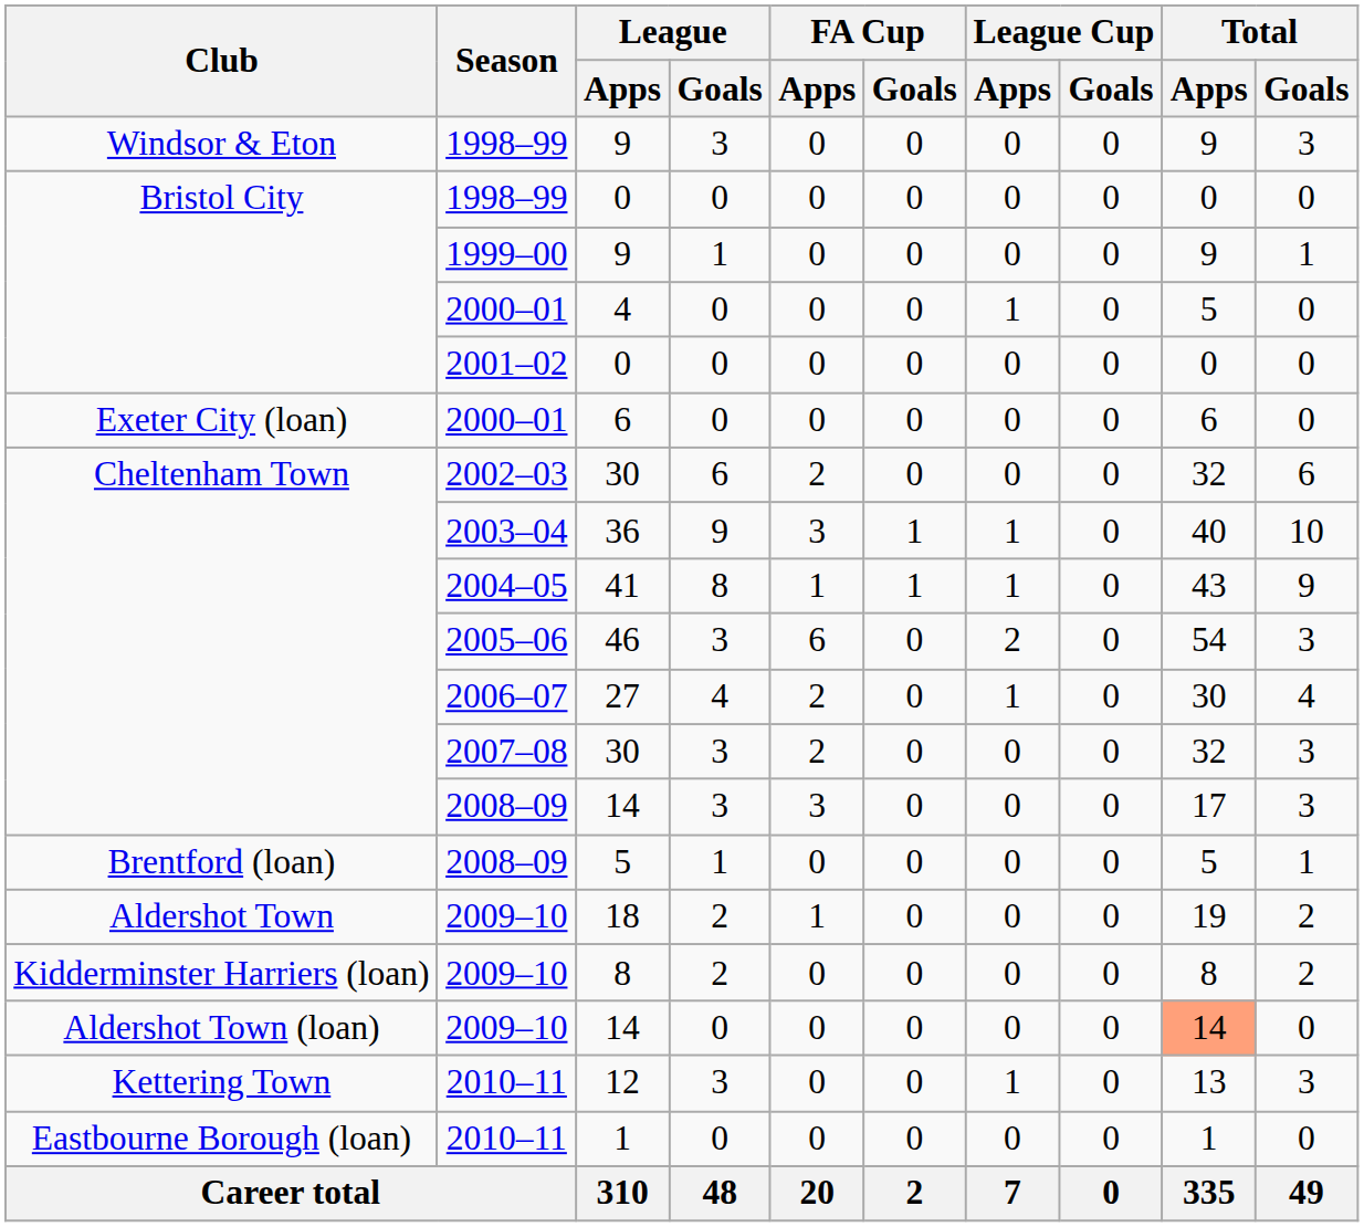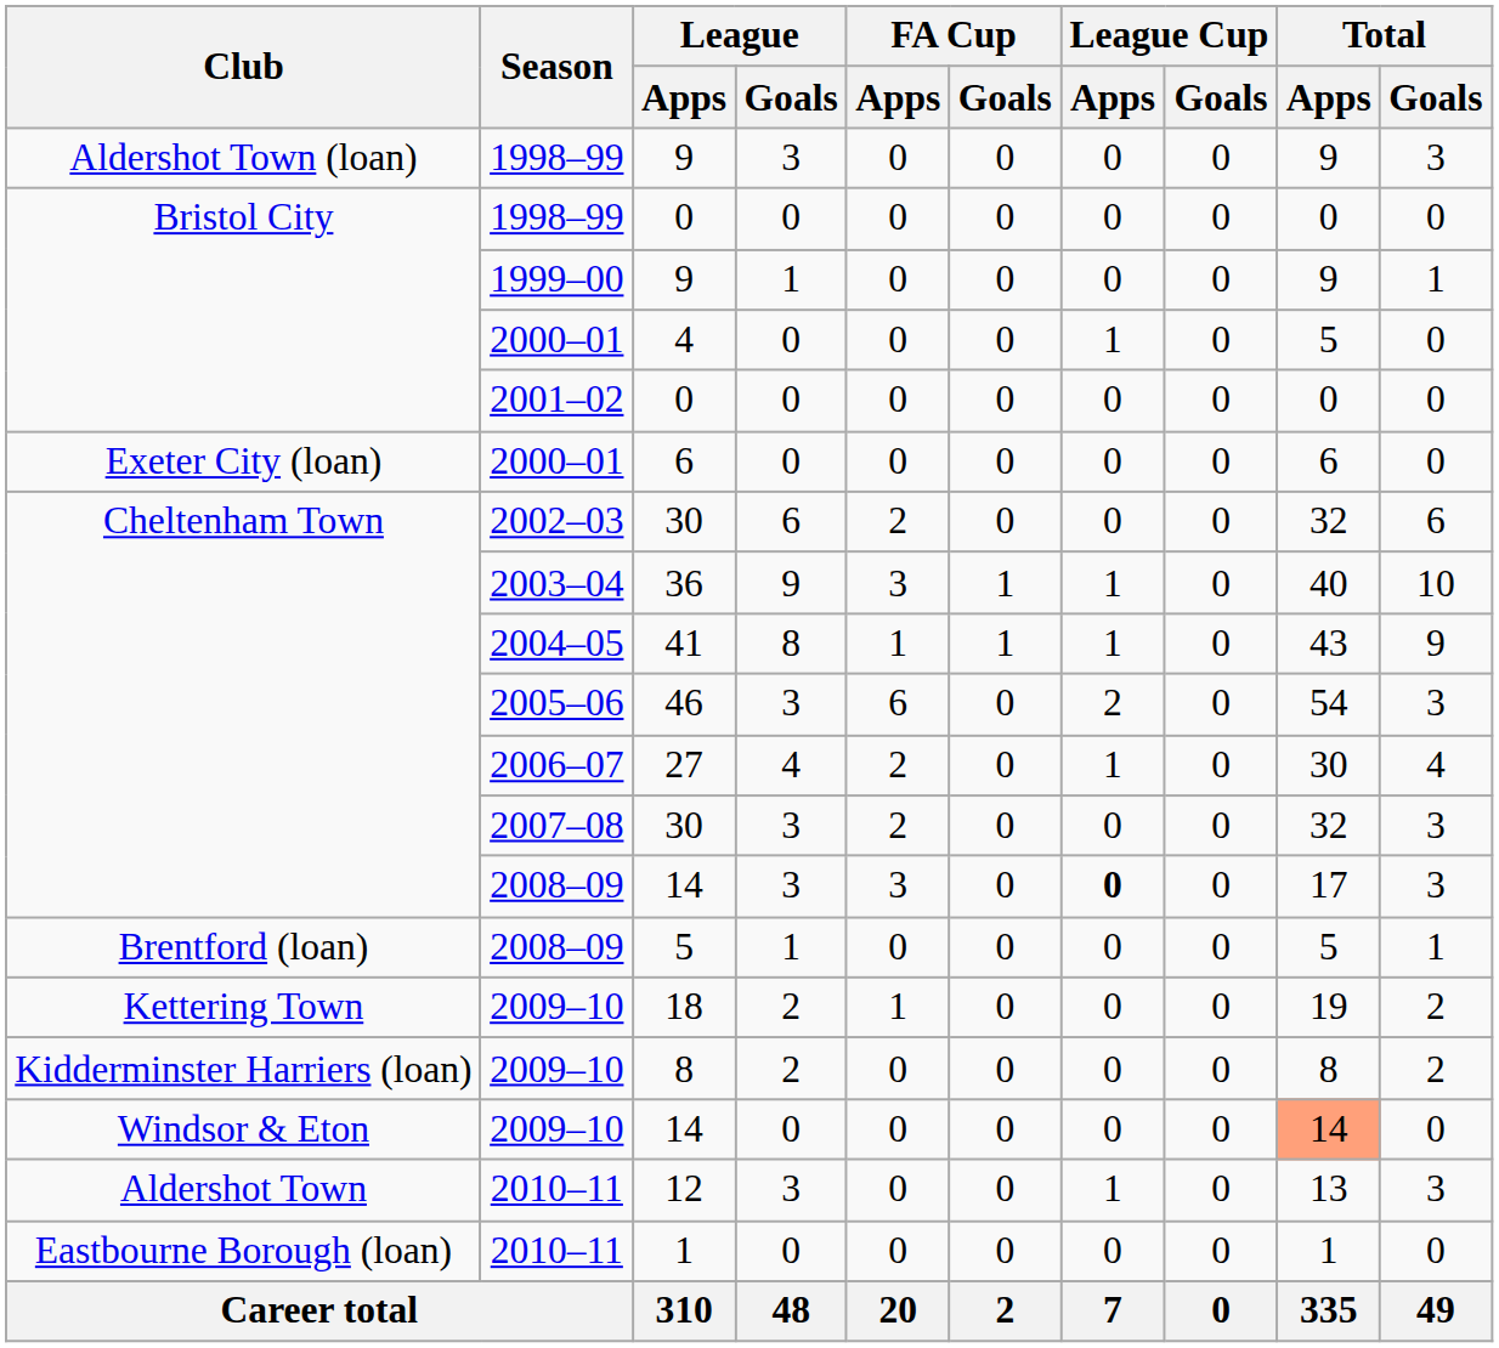 <table class="wikitable" style="text-align:center;">
 <tr>
 <th rowspan="2">Club</th>
 <th rowspan="2">Season</th>
 <th colspan="2">League</th>
 <th colspan="2">FA Cup</th>
 <th colspan="2">League Cup</th>
 <th colspan="2">Total</th>
 </tr>
 <tr>
 <th>Apps</th>
 <th>Goals</th>
 <th>Apps</th>
 <th>Goals</th>
 <th>Apps</th>
 <th>Goals</th>
 <th>Apps</th>
 <th>Goals</th>
 </tr>
 <tr>
-<td style="vertical-align:top;"><a href='#'>Windsor & Eton</a></td>
+<td style="vertical-align:top;"><a href='#'>Aldershot Town</a> (loan)</td>
 <td><a href='#'>1998–99</a></td>
 <td>9</td>
 <td>3</td>
 <td>0</td>
 <td>0</td>
 <td>0</td>
 <td>0</td>
 <td>9</td>
 <td>3</td>
 </tr>
 <tr>
 <td rowspan="4" style="vertical-align:top;"><a href='#'>Bristol City</a></td>
 <td><a href='#'>1998–99</a></td>
 <td>0</td>
 <td>0</td>
 <td>0</td>
 <td>0</td>
 <td>0</td>
 <td>0</td>
 <td>0</td>
 <td>0</td>
 </tr>
 <tr>
 <td><a href='#'>1999–00</a></td>
 <td>9</td>
 <td>1</td>
 <td>0</td>
 <td>0</td>
 <td>0</td>
 <td>0</td>
 <td>9</td>
 <td>1</td>
 </tr>
 <tr>
 <td><a href='#'>2000–01</a></td>
 <td>4</td>
 <td>0</td>
 <td>0</td>
 <td>0</td>
 <td>1</td>
 <td>0</td>
 <td>5</td>
 <td>0</td>
 </tr>
 <tr>
 <td><a href='#'>2001–02</a></td>
 <td>0</td>
 <td>0</td>
 <td>0</td>
 <td>0</td>
 <td>0</td>
 <td>0</td>
 <td>0</td>
 <td>0</td>
 </tr>
 <tr>
 <td style="vertical-align:top;"><a href='#'>Exeter City</a> (loan)</td>
 <td><a href='#'>2000–01</a></td>
 <td>6</td>
 <td>0</td>
 <td>0</td>
 <td>0</td>
 <td>0</td>
 <td>0</td>
 <td>6</td>
 <td>0</td>
 </tr>
 <tr>
 <td rowspan="7" style="vertical-align:top;"><a href='#'>Cheltenham Town</a></td>
 <td><a href='#'>2002–03</a></td>
 <td>30</td>
 <td>6</td>
 <td>2</td>
 <td>0</td>
 <td>0</td>
 <td>0</td>
 <td>32</td>
 <td>6</td>
 </tr>
 <tr>
 <td><a href='#'>2003–04</a></td>
 <td>36</td>
 <td>9</td>
 <td>3</td>
 <td>1</td>
 <td>1</td>
 <td>0</td>
 <td>40</td>
 <td>10</td>
 </tr>
 <tr>
 <td><a href='#'>2004–05</a></td>
 <td>41</td>
 <td>8</td>
 <td>1</td>
 <td>1</td>
 <td>1</td>
 <td>0</td>
 <td>43</td>
 <td>9</td>
 </tr>
 <tr>
 <td><a href='#'>2005–06</a></td>
 <td>46</td>
 <td>3</td>
 <td>6</td>
 <td>0</td>
 <td>2</td>
 <td>0</td>
 <td>54</td>
 <td>3</td>
 </tr>
 <tr>
 <td><a href='#'>2006–07</a></td>
 <td>27</td>
 <td>4</td>
 <td>2</td>
 <td>0</td>
 <td>1</td>
 <td>0</td>
 <td>30</td>
 <td>4</td>
 </tr>
 <tr>
 <td><a href='#'>2007–08</a></td>
 <td>30</td>
 <td>3</td>
 <td>2</td>
 <td>0</td>
 <td>0</td>
 <td>0</td>
 <td>32</td>
 <td>3</td>
 </tr>
 <tr>
 <td><a href='#'>2008–09</a></td>
 <td>14</td>
 <td>3</td>
 <td>3</td>
 <td>0</td>
-<td>0</td>
+<td><strong>0</strong></td>
 <td>0</td>
 <td>17</td>
 <td>3</td>
 </tr>
 <tr>
 <td style="vertical-align:top;"><a href='#'>Brentford</a> (loan)</td>
 <td><a href='#'>2008–09</a></td>
 <td>5</td>
 <td>1</td>
 <td>0</td>
 <td>0</td>
 <td>0</td>
 <td>0</td>
 <td>5</td>
 <td>1</td>
 </tr>
 <tr>
-<td style="vertical-align:top;"><a href='#'>Aldershot Town</a></td>
+<td style="vertical-align:top;"><a href='#'>Kettering Town</a></td>
 <td><a href='#'>2009–10</a></td>
 <td>18</td>
 <td>2</td>
 <td>1</td>
 <td>0</td>
 <td>0</td>
 <td>0</td>
 <td>19</td>
 <td>2</td>
 </tr>
 <tr>
 <td style="vertical-align:top;"><a href='#'>Kidderminster Harriers</a> (loan)</td>
 <td><a href='#'>2009–10</a></td>
 <td>8</td>
 <td>2</td>
 <td>0</td>
 <td>0</td>
 <td>0</td>
 <td>0</td>
 <td>8</td>
 <td>2</td>
 </tr>
 <tr>
-<td style="vertical-align:top;"><a href='#'>Aldershot Town</a> (loan)</td>
+<td style="vertical-align:top;"><a href='#'>Windsor & Eton</a></td>
 <td><a href='#'>2009–10</a></td>
 <td>14</td>
 <td>0</td>
 <td>0</td>
 <td>0</td>
 <td>0</td>
 <td>0</td>
 <td style="background: lightsalmon;">14</td>
 <td>0</td>
 </tr>
 <tr>
-<td style="vertical-align:top;"><a href='#'>Kettering Town</a></td>
+<td style="vertical-align:top;"><a href='#'>Aldershot Town</a></td>
 <td><a href='#'>2010–11</a></td>
 <td>12</td>
 <td>3</td>
 <td>0</td>
 <td>0</td>
 <td>1</td>
 <td>0</td>
 <td>13</td>
 <td>3</td>
 </tr>
 <tr>
 <td style="vertical-align:top;"><a href='#'>Eastbourne Borough</a> (loan)</td>
 <td><a href='#'>2010–11</a></td>
 <td>1</td>
 <td>0</td>
 <td>0</td>
 <td>0</td>
 <td>0</td>
 <td>0</td>
 <td>1</td>
 <td>0</td>
 </tr>
 <tr>
 <th colspan="2">Career total</th>
 <th>310</th>
 <th>48</th>
 <th>20</th>
 <th>2</th>
 <th>7</th>
 <th>0</th>
 <th>335</th>
 <th>49</th>
 </tr>
 </table>
